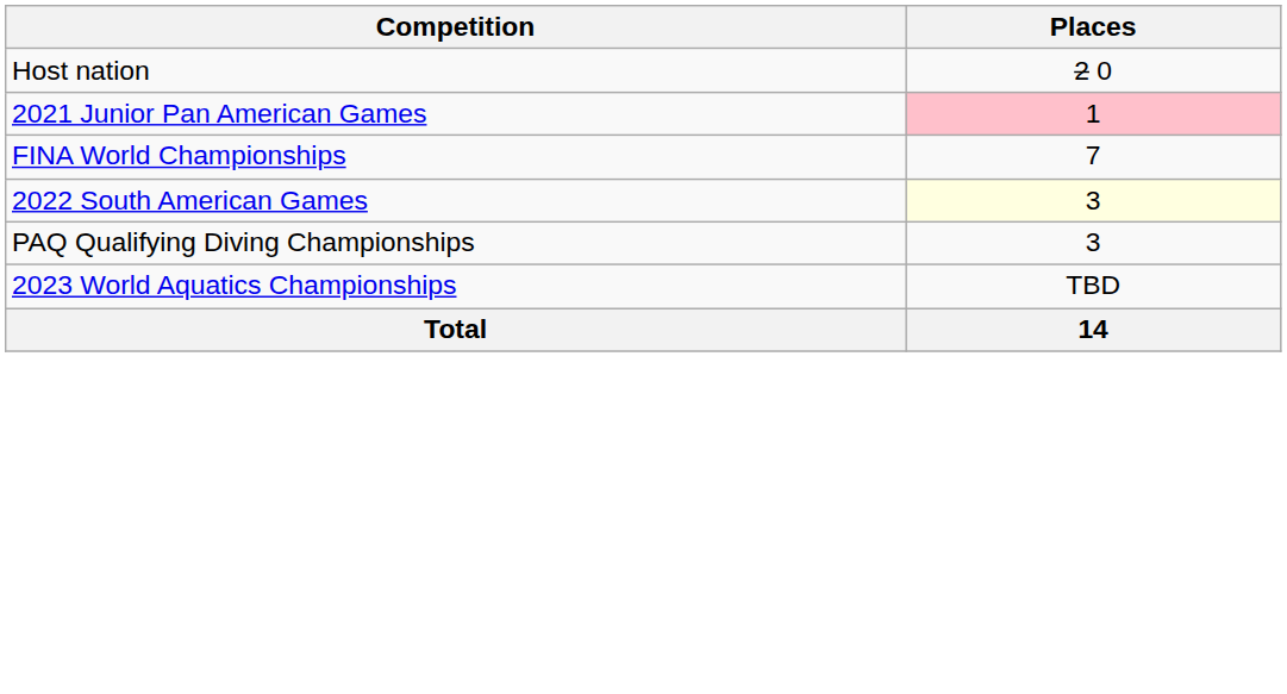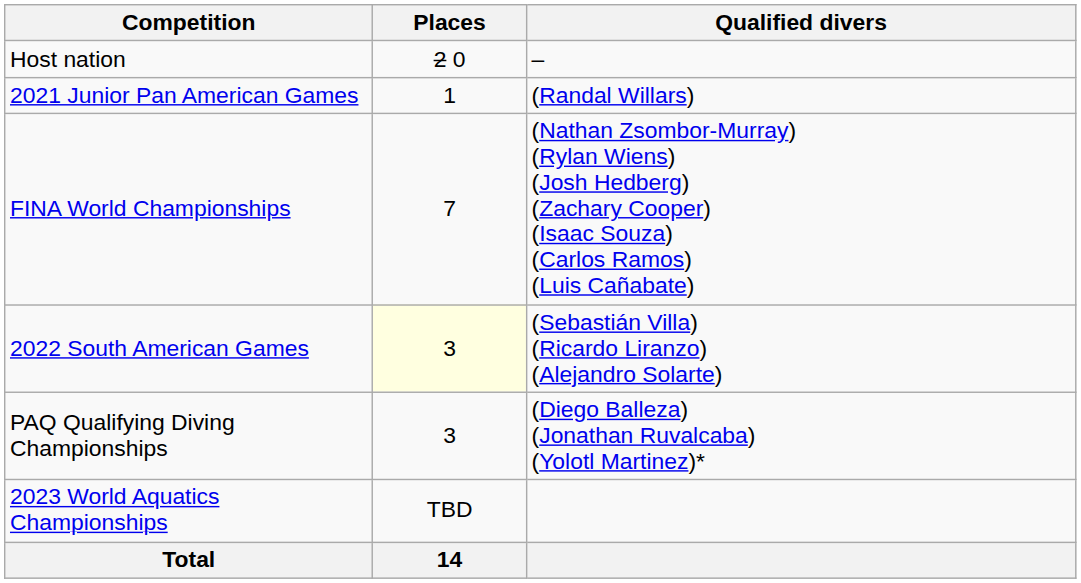 <table class="wikitable" width=750>
 <tr>
 <th width=250>Competition</th>
 <th width=100>Places</th>
+<th>Qualified divers</th>
 </tr>
 <tr>
 <td>Host nation</td>
 <td style="text-align:center;"><s>2</s> 0</td>
+<td>–</td>
 </tr>
 <tr>
 <td><a href='#'>2021 Junior Pan American Games</a></td>
-<td style="background: pink; text-align:center">1</td>
+<td style="text-align:center">1</td>
+<td> (<a href='#'>Randal Willars</a>)</td>
 </tr>
 <tr>
 <td><a href='#'>FINA World Championships</a></td>
 <td style="text-align:center">7</td>
+<td> (<a href='#'>Nathan Zsombor-Murray</a>)<br> (<a href='#'>Rylan Wiens</a>)<br> (<a href='#'>Josh Hedberg</a>)<br> (<a href='#'>Zachary Cooper</a>)<br> (<a href='#'>Isaac Souza</a>)<br> (<a href='#'>Carlos Ramos</a>)<br> (<a href='#'>Luis Cañabate</a>)</td>
 </tr>
 <tr>
 <td><a href='#'>2022 South American Games</a></td>
 <td style="background: lightyellow; text-align:center">3</td>
+<td> (<a href='#'>Sebastián Villa</a>)<br> (<a href='#'>Ricardo Liranzo</a>)<br> (<a href='#'>Alejandro Solarte</a>)</td>
 </tr>
 <tr>
 <td>PAQ Qualifying Diving Championships</td>
 <td style="text-align:center">3</td>
+<td> (<a href='#'>Diego Balleza</a>)<br> (<a href='#'>Jonathan Ruvalcaba</a>)<br> (<a href='#'>Yolotl Martinez</a>)*</td>
 </tr>
 <tr>
 <td><a href='#'>2023 World Aquatics Championships</a></td>
 <td style="text-align:center">TBD</td>
+<td></td>
 </tr>
 <tr>
 <th>Total</th>
 <th>14</th>
+<th></th>
 </tr>
 </table>
